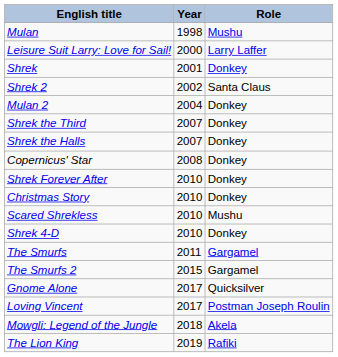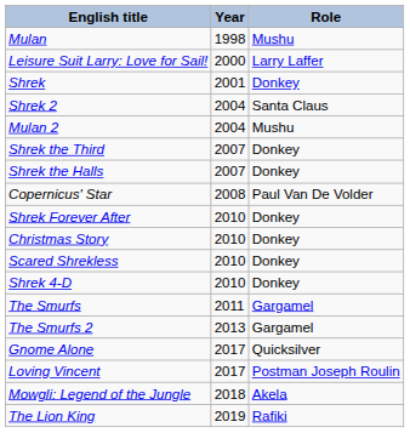 <table class="wikitable" style="font-size: 95%;">
 <tr>
 <th style="background:#b0c4de;">English title</th>
 <th style="background:#b0c4de;">Year</th>
 <th style="background:#b0c4de;">Role</th>
 </tr>
 <tr>
 <td><em><a href='#'>Mulan</a></em></td>
 <td>1998</td>
 <td><a href='#'>Mushu</a></td>
 </tr>
 <tr>
 <td><em><a href='#'>Leisure Suit Larry: Love for Sail!</a></em></td>
 <td>2000</td>
 <td><a href='#'>Larry Laffer</a></td>
 </tr>
 <tr>
 <td><em><a href='#'>Shrek</a></em></td>
 <td>2001</td>
 <td><a href='#'>Donkey</a></td>
 </tr>
 <tr>
 <td><em><a href='#'>Shrek 2</a></em></td>
-<td>2002</td>
+<td>2004</td>
 <td>Santa Claus</td>
 </tr>
 <tr>
 <td><em><a href='#'>Mulan 2</a></em></td>
 <td>2004</td>
-<td>Donkey</td>
+<td>Mushu</td>
 </tr>
 <tr>
 <td><em><a href='#'>Shrek the Third</a></em></td>
 <td>2007</td>
 <td>Donkey</td>
 </tr>
 <tr>
 <td><em><a href='#'>Shrek the Halls</a></em></td>
 <td>2007</td>
 <td>Donkey</td>
 </tr>
 <tr>
 <td><em>Copernicus' Star</em></td>
 <td>2008</td>
-<td>Donkey</td>
+<td>Paul Van De Volder</td>
 </tr>
 <tr>
 <td><em><a href='#'>Shrek Forever After</a></em></td>
 <td>2010</td>
 <td>Donkey</td>
 </tr>
 <tr>
 <td><a href='#'><em>Christmas Story</em></a></td>
 <td>2010</td>
 <td>Donkey</td>
 </tr>
 <tr>
 <td><em><a href='#'>Scared Shrekless</a></em></td>
 <td>2010</td>
-<td>Mushu</td>
+<td>Donkey</td>
 </tr>
 <tr>
 <td><em><a href='#'>Shrek 4-D</a></em></td>
 <td>2010</td>
 <td>Donkey</td>
 </tr>
 <tr>
 <td><em><a href='#'>The Smurfs</a></em></td>
 <td>2011</td>
 <td><a href='#'>Gargamel</a></td>
 </tr>
 <tr>
 <td><em><a href='#'>The Smurfs 2</a></em></td>
-<td>2015</td>
+<td>2013</td>
 <td>Gargamel</td>
 </tr>
 <tr>
 <td><em><a href='#'>Gnome Alone</a></em></td>
 <td>2017</td>
 <td>Quicksilver</td>
 </tr>
 <tr>
 <td><em><a href='#'>Loving Vincent</a></em></td>
 <td>2017</td>
 <td><a href='#'>Postman Joseph Roulin</a></td>
 </tr>
 <tr>
 <td><em><a href='#'>Mowgli: Legend of the Jungle</a></em></td>
 <td>2018</td>
 <td><a href='#'>Akela</a></td>
 </tr>
 <tr>
 <td><em><a href='#'>The Lion King</a></em></td>
 <td>2019</td>
 <td><a href='#'>Rafiki</a></td>
 </tr>
 </table>
